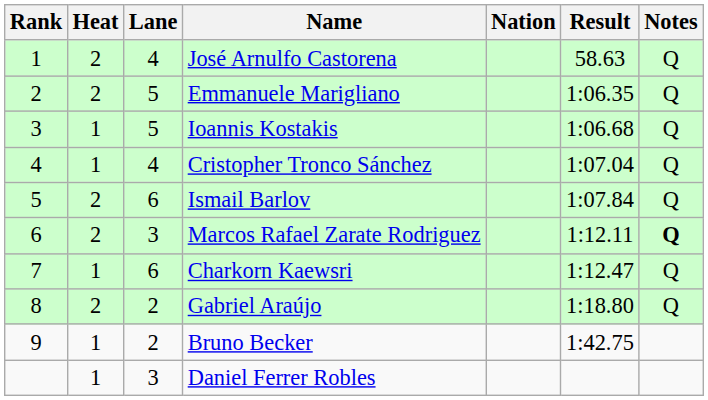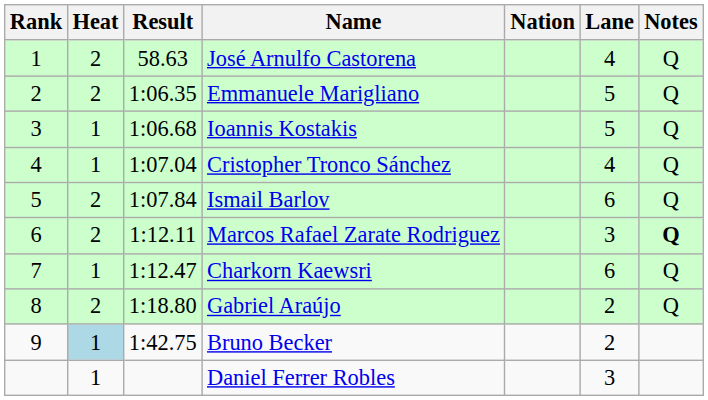 <table class="wikitable sortable" style="text-align:center">
 <tr>
 <th>Rank</th>
 <th>Heat</th>
-<th>Lane</th>
+<th>Result</th>
 <th>Name</th>
 <th>Nation</th>
-<th>Result</th>
+<th>Lane</th>
 <th>Notes</th>
 </tr>
 <tr bgcolor=ccffcc>
 <td>1</td>
 <td>2</td>
-<td>4</td>
+<td>58.63</td>
 <td align=left><a href='#'>José Arnulfo Castorena</a></td>
 <td align=left></td>
-<td>58.63</td>
+<td>4</td>
 <td>Q</td>
 </tr>
 <tr bgcolor=ccffcc>
 <td>2</td>
 <td>2</td>
-<td>5</td>
+<td>1:06.35</td>
 <td align=left><a href='#'>Emmanuele Marigliano</a></td>
 <td align=left></td>
-<td>1:06.35</td>
+<td>5</td>
 <td>Q</td>
 </tr>
 <tr bgcolor=ccffcc>
 <td>3</td>
 <td>1</td>
-<td>5</td>
+<td>1:06.68</td>
 <td align=left><a href='#'>Ioannis Kostakis</a></td>
 <td align=left></td>
-<td>1:06.68</td>
+<td>5</td>
 <td>Q</td>
 </tr>
 <tr bgcolor=ccffcc>
 <td>4</td>
 <td>1</td>
-<td>4</td>
+<td>1:07.04</td>
 <td align=left><a href='#'>Cristopher Tronco Sánchez</a></td>
 <td align=left></td>
-<td>1:07.04</td>
+<td>4</td>
 <td>Q</td>
 </tr>
 <tr bgcolor=ccffcc>
 <td>5</td>
 <td>2</td>
-<td>6</td>
+<td>1:07.84</td>
 <td align=left><a href='#'>Ismail Barlov</a></td>
 <td align=left></td>
-<td>1:07.84</td>
+<td>6</td>
 <td>Q</td>
 </tr>
 <tr bgcolor=ccffcc>
 <td>6</td>
 <td>2</td>
-<td>3</td>
+<td>1:12.11</td>
 <td align=left><a href='#'>Marcos Rafael Zarate Rodriguez</a></td>
 <td align=left></td>
-<td>1:12.11</td>
+<td>3</td>
 <td><strong>Q</strong></td>
 </tr>
 <tr bgcolor=ccffcc>
 <td>7</td>
 <td>1</td>
-<td>6</td>
+<td>1:12.47</td>
 <td align=left><a href='#'>Charkorn Kaewsri</a></td>
 <td align=left></td>
-<td>1:12.47</td>
+<td>6</td>
 <td>Q</td>
 </tr>
 <tr bgcolor=ccffcc>
 <td>8</td>
 <td>2</td>
-<td>2</td>
+<td>1:18.80</td>
 <td align=left><a href='#'>Gabriel Araújo</a></td>
 <td align=left></td>
-<td>1:18.80</td>
+<td>2</td>
 <td>Q</td>
 </tr>
 <tr>
 <td>9</td>
-<td>1</td>
-<td>2</td>
+<td style="background: lightblue;">1</td>
+<td>1:42.75</td>
 <td align=left><a href='#'>Bruno Becker</a></td>
 <td align=left></td>
-<td>1:42.75</td>
+<td>2</td>
 <td></td>
 </tr>
 <tr>
 <td></td>
 <td>1</td>
-<td>3</td>
+<td data-sort-value=9:99.99></td>
 <td align=left><a href='#'>Daniel Ferrer Robles</a></td>
 <td align=left></td>
-<td data-sort-value=9:99.99></td>
+<td>3</td>
 <td></td>
 </tr>
 </table>
